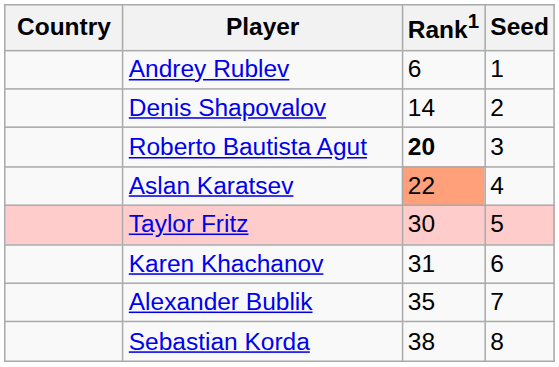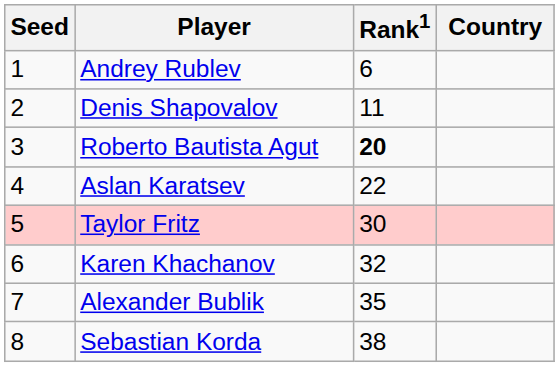 <table class="sortable wikitable">
 <tr>
-<th width="70">Country</th>
+<th>Seed</th>
 <th width="175">Player</th>
 <th>Rank<sup>1</sup></th>
-<th>Seed</th>
+<th width="70">Country</th>
 </tr>
 <tr>
-<td></td>
+<td>1</td>
 <td><a href='#'>Andrey Rublev</a></td>
 <td>6</td>
-<td>1</td>
+<td></td>
 </tr>
 <tr>
+<td>2</td>
+<td><a href='#'>Denis Shapovalov</a></td>
+<td>11</td>
 <td></td>
-<td><a href='#'>Denis Shapovalov</a></td>
-<td>14</td>
-<td>2</td>
 </tr>
 <tr>
-<td></td>
+<td>3</td>
 <td><a href='#'>Roberto Bautista Agut</a></td>
 <td><strong>20</strong></td>
-<td>3</td>
+<td></td>
 </tr>
 <tr>
+<td>4</td>
+<td><a href='#'>Aslan Karatsev</a></td>
+<td>22</td>
 <td></td>
-<td><a href='#'>Aslan Karatsev</a></td>
-<td style="background: lightsalmon;">22</td>
-<td>4</td>
 </tr>
 <tr bgcolor=#fcc>
-<td></td>
+<td>5</td>
 <td><a href='#'>Taylor Fritz</a></td>
 <td>30</td>
-<td>5</td>
+<td></td>
 </tr>
 <tr>
+<td>6</td>
+<td><a href='#'>Karen Khachanov</a></td>
+<td>32</td>
 <td></td>
-<td><a href='#'>Karen Khachanov</a></td>
-<td>31</td>
-<td>6</td>
 </tr>
 <tr>
-<td></td>
+<td>7</td>
 <td><a href='#'>Alexander Bublik</a></td>
 <td>35</td>
-<td>7</td>
+<td></td>
 </tr>
 <tr>
-<td></td>
+<td>8</td>
 <td><a href='#'>Sebastian Korda</a></td>
 <td>38</td>
-<td>8</td>
+<td></td>
 </tr>
 </table>
